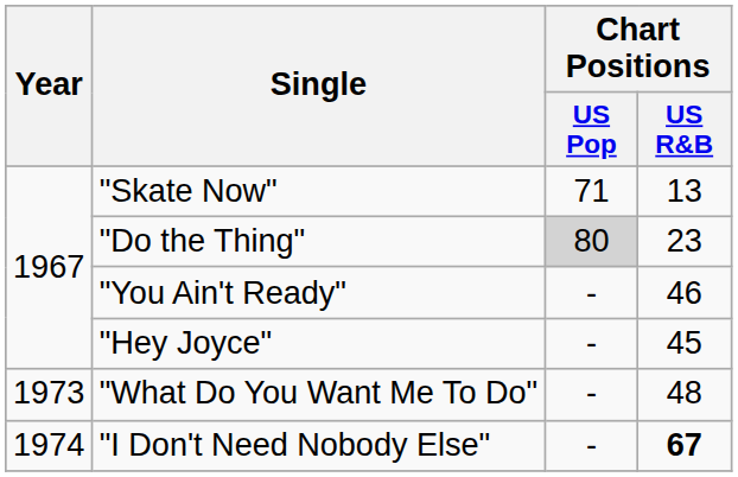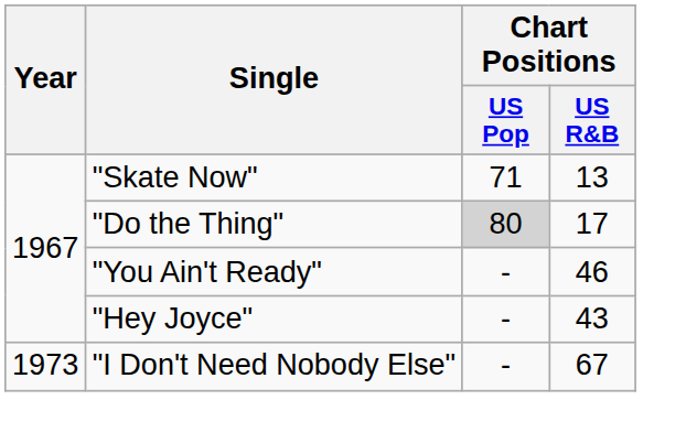 <table class="wikitable" style="text-align:center;">
 <tr>
 <th rowspan="2">Year</th>
 <th rowspan="2">Single</th>
 <th colspan="2">Chart Positions</th>
 </tr>
 <tr style="font-size:smaller;">
 <th width="40"><a href='#'>US Pop</a></th>
 <th width="40"><a href='#'>US<br>R&B</a></th>
 </tr>
 <tr>
 <td rowspan="4">1967</td>
 <td align="left">"Skate Now"</td>
 <td>71</td>
 <td>13</td>
 </tr>
 <tr>
 <td align="left">"Do the Thing"</td>
 <td style="background: lightgrey;">80</td>
-<td>23</td>
+<td>17</td>
 </tr>
 <tr>
 <td align="left">"You Ain't Ready"</td>
 <td>-</td>
 <td>46</td>
 </tr>
 <tr>
 <td align="left">"Hey Joyce"</td>
 <td>-</td>
-<td>45</td>
+<td>43</td>
 </tr>
 <tr>
 <td>1973</td>
-<td align="left">"What Do You Want Me To Do"</td>
-<td>-</td>
-<td>48</td>
-</tr>
-<tr>
-<td>1974</td>
 <td align="left">"I Don't Need Nobody Else"</td>
 <td>-</td>
-<td><strong>67</strong></td>
+<td>67</td>
 </tr>
 </table>
